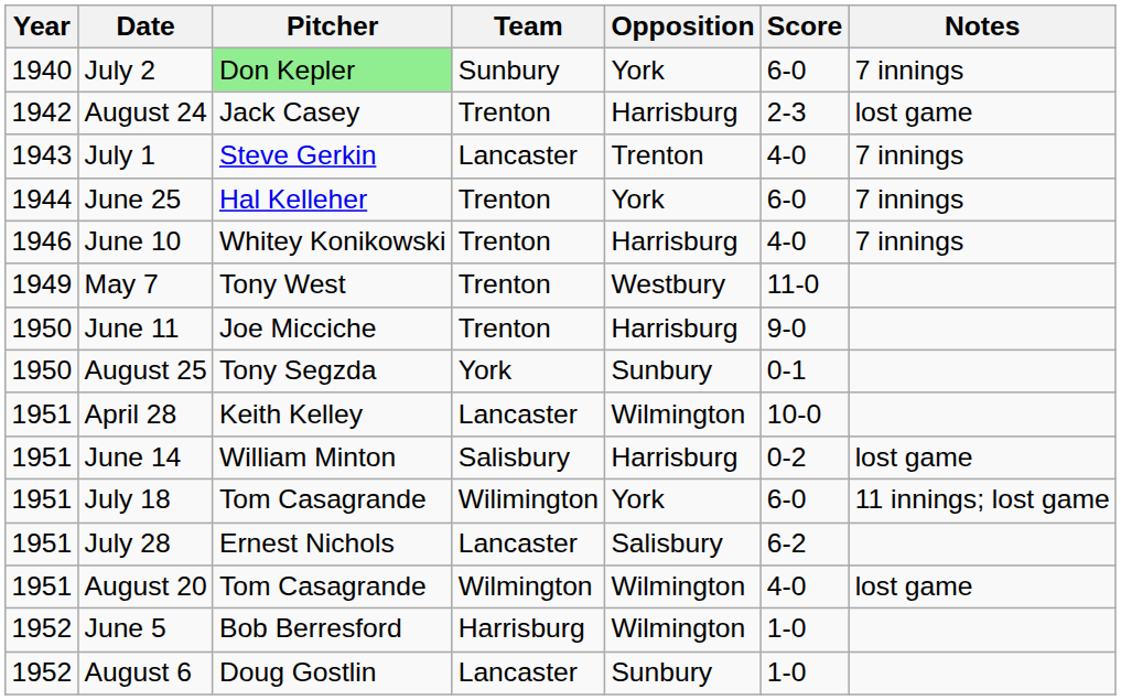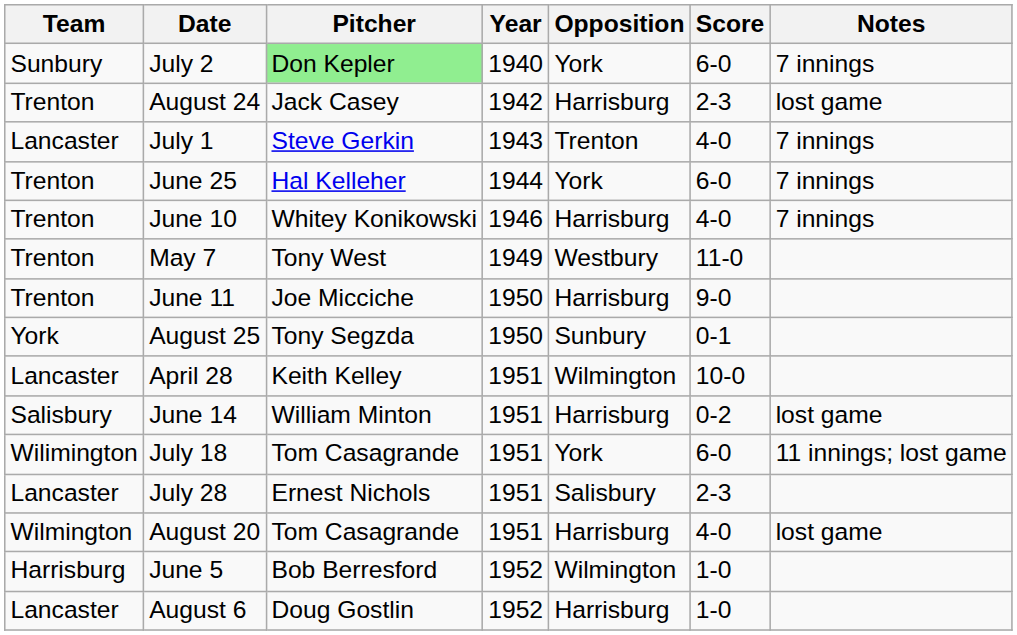 <table class="wikitable">
 <tr>
-<th>Year</th>
+<th>Team</th>
 <th>Date</th>
 <th>Pitcher</th>
-<th>Team</th>
+<th>Year</th>
 <th>Opposition</th>
 <th>Score</th>
 <th>Notes</th>
 </tr>
 <tr>
-<td>1940</td>
+<td>Sunbury</td>
 <td>July 2</td>
 <td style="background: lightgreen;">Don Kepler</td>
-<td>Sunbury</td>
+<td>1940</td>
 <td>York</td>
 <td>6-0</td>
 <td>7 innings</td>
 </tr>
 <tr>
-<td>1942</td>
+<td>Trenton</td>
 <td>August 24</td>
 <td>Jack Casey</td>
-<td>Trenton</td>
+<td>1942</td>
 <td>Harrisburg</td>
 <td>2-3</td>
 <td>lost game</td>
 </tr>
 <tr>
-<td>1943</td>
+<td>Lancaster</td>
 <td>July 1</td>
 <td><a href='#'>Steve Gerkin</a></td>
-<td>Lancaster</td>
+<td>1943</td>
 <td>Trenton</td>
 <td>4-0</td>
 <td>7 innings</td>
 </tr>
 <tr>
-<td>1944</td>
+<td>Trenton</td>
 <td>June 25</td>
 <td><a href='#'>Hal Kelleher</a></td>
-<td>Trenton</td>
+<td>1944</td>
 <td>York</td>
 <td>6-0</td>
 <td>7 innings</td>
 </tr>
 <tr>
-<td>1946</td>
+<td>Trenton</td>
 <td>June 10</td>
 <td>Whitey Konikowski</td>
-<td>Trenton</td>
+<td>1946</td>
 <td>Harrisburg</td>
 <td>4-0</td>
 <td>7 innings</td>
 </tr>
 <tr>
-<td>1949</td>
+<td>Trenton</td>
 <td>May 7</td>
 <td>Tony West</td>
-<td>Trenton</td>
+<td>1949</td>
 <td>Westbury</td>
 <td>11-0</td>
 <td></td>
 </tr>
 <tr>
-<td>1950</td>
+<td>Trenton</td>
 <td>June 11</td>
 <td>Joe Micciche</td>
-<td>Trenton</td>
+<td>1950</td>
 <td>Harrisburg</td>
 <td>9-0</td>
 <td></td>
 </tr>
 <tr>
-<td>1950</td>
+<td>York</td>
 <td>August 25</td>
 <td>Tony Segzda</td>
-<td>York</td>
+<td>1950</td>
 <td>Sunbury</td>
 <td>0-1</td>
 <td></td>
 </tr>
 <tr>
-<td>1951</td>
+<td>Lancaster</td>
 <td>April 28</td>
 <td>Keith Kelley</td>
-<td>Lancaster</td>
+<td>1951</td>
 <td>Wilmington</td>
 <td>10-0</td>
 <td></td>
 </tr>
 <tr>
-<td>1951</td>
+<td>Salisbury</td>
 <td>June 14</td>
 <td>William Minton</td>
-<td>Salisbury</td>
+<td>1951</td>
 <td>Harrisburg</td>
 <td>0-2</td>
 <td>lost game</td>
 </tr>
 <tr>
-<td>1951</td>
+<td>Wilimington</td>
 <td>July 18</td>
 <td>Tom Casagrande</td>
-<td>Wilimington</td>
+<td>1951</td>
 <td>York</td>
 <td>6-0</td>
 <td>11 innings; lost game</td>
 </tr>
 <tr>
-<td>1951</td>
+<td>Lancaster</td>
 <td>July 28</td>
 <td>Ernest Nichols</td>
-<td>Lancaster</td>
+<td>1951</td>
 <td>Salisbury</td>
-<td>6-2</td>
+<td>2-3</td>
 <td></td>
 </tr>
 <tr>
-<td>1951</td>
+<td>Wilmington</td>
 <td>August 20</td>
 <td>Tom Casagrande</td>
-<td>Wilmington</td>
-<td>Wilmington</td>
+<td>1951</td>
+<td>Harrisburg</td>
 <td>4-0</td>
 <td>lost game</td>
 </tr>
 <tr>
-<td>1952</td>
+<td>Harrisburg</td>
 <td>June 5</td>
 <td>Bob Berresford</td>
-<td>Harrisburg</td>
+<td>1952</td>
 <td>Wilmington</td>
 <td>1-0</td>
 <td></td>
 </tr>
 <tr>
-<td>1952</td>
+<td>Lancaster</td>
 <td>August 6</td>
 <td>Doug Gostlin</td>
-<td>Lancaster</td>
-<td>Sunbury</td>
+<td>1952</td>
+<td>Harrisburg</td>
 <td>1-0</td>
 <td></td>
 </tr>
 </table>
